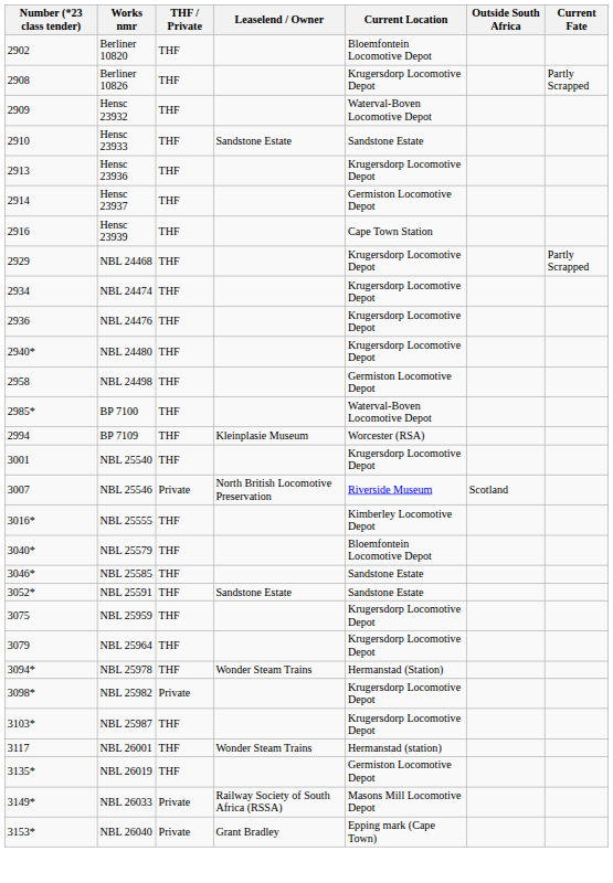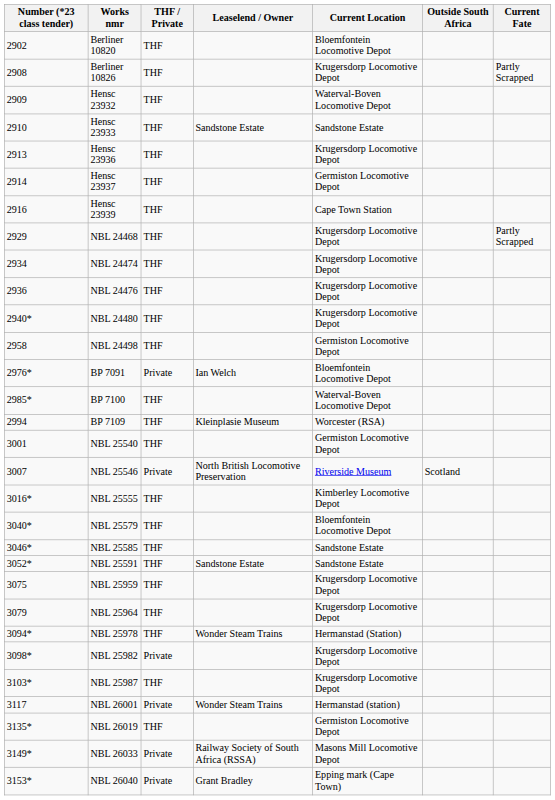 <table class="wikitable">
 <tr>
 <th>Number (*23 class tender)</th>
 <th>Works nmr</th>
 <th>THF / Private</th>
 <th>Leaselend / Owner</th>
 <th>Current Location</th>
 <th>Outside South Africa</th>
 <th>Current Fate</th>
 </tr>
 <tr>
 <td>2902</td>
 <td>Berliner 10820</td>
 <td>THF</td>
 <td></td>
 <td>Bloemfontein Locomotive Depot</td>
 <td></td>
 <td></td>
 </tr>
 <tr>
 <td>2908</td>
 <td>Berliner 10826</td>
 <td>THF</td>
 <td></td>
 <td>Krugersdorp Locomotive Depot</td>
 <td></td>
 <td>Partly Scrapped</td>
 </tr>
 <tr>
 <td>2909</td>
 <td>Hensc 23932</td>
 <td>THF</td>
 <td></td>
 <td>Waterval-Boven Locomotive Depot</td>
 <td></td>
 <td></td>
 </tr>
 <tr>
 <td>2910</td>
 <td>Hensc 23933</td>
 <td>THF</td>
 <td>Sandstone Estate</td>
 <td>Sandstone Estate</td>
 <td></td>
 <td></td>
 </tr>
 <tr>
 <td>2913</td>
 <td>Hensc 23936</td>
 <td>THF</td>
 <td></td>
 <td>Krugersdorp Locomotive Depot</td>
 <td></td>
 <td></td>
 </tr>
 <tr>
 <td>2914</td>
 <td>Hensc 23937</td>
 <td>THF</td>
 <td></td>
 <td>Germiston Locomotive Depot</td>
 <td></td>
 <td></td>
 </tr>
 <tr>
 <td>2916</td>
 <td>Hensc 23939</td>
 <td>THF</td>
 <td></td>
 <td>Cape Town Station</td>
 <td></td>
 <td></td>
 </tr>
 <tr>
 <td>2929</td>
 <td>NBL 24468</td>
 <td>THF</td>
 <td></td>
 <td>Krugersdorp Locomotive Depot</td>
 <td></td>
 <td>Partly Scrapped</td>
 </tr>
 <tr>
 <td>2934</td>
 <td>NBL 24474</td>
 <td>THF</td>
 <td></td>
 <td>Krugersdorp Locomotive Depot</td>
 <td></td>
 <td></td>
 </tr>
 <tr>
 <td>2936</td>
 <td>NBL 24476</td>
 <td>THF</td>
 <td></td>
 <td>Krugersdorp Locomotive Depot</td>
 <td></td>
 <td></td>
 </tr>
 <tr>
 <td>2940*</td>
 <td>NBL 24480</td>
 <td>THF</td>
 <td></td>
 <td>Krugersdorp Locomotive Depot</td>
 <td></td>
 <td></td>
 </tr>
 <tr>
 <td>2958</td>
 <td>NBL 24498</td>
 <td>THF</td>
 <td></td>
 <td>Germiston Locomotive Depot</td>
 <td></td>
 <td></td>
 </tr>
 <tr>
+<td>2976*</td>
+<td>BP 7091</td>
+<td>Private</td>
+<td>Ian Welch</td>
+<td>Bloemfontein Locomotive Depot</td>
+<td></td>
+<td></td>
+</tr>
+<tr>
 <td>2985*</td>
 <td>BP 7100</td>
 <td>THF</td>
 <td></td>
 <td>Waterval-Boven Locomotive Depot</td>
 <td></td>
 <td></td>
 </tr>
 <tr>
 <td>2994</td>
 <td>BP 7109</td>
 <td>THF</td>
 <td>Kleinplasie Museum</td>
 <td>Worcester (RSA)</td>
 <td></td>
 <td></td>
 </tr>
 <tr>
 <td>3001</td>
 <td>NBL 25540</td>
 <td>THF</td>
 <td></td>
-<td>Krugersdorp Locomotive Depot</td>
+<td>Germiston Locomotive Depot</td>
 <td></td>
 <td></td>
 </tr>
 <tr>
 <td>3007</td>
 <td>NBL 25546</td>
 <td>Private</td>
 <td>North British Locomotive Preservation</td>
 <td><a href='#'>Riverside Museum</a></td>
 <td>Scotland</td>
 <td></td>
 </tr>
 <tr>
 <td>3016*</td>
 <td>NBL 25555</td>
 <td>THF</td>
 <td></td>
 <td>Kimberley Locomotive Depot</td>
 <td></td>
 <td></td>
 </tr>
 <tr>
 <td>3040*</td>
 <td>NBL 25579</td>
 <td>THF</td>
 <td></td>
 <td>Bloemfontein Locomotive Depot</td>
 <td></td>
 <td></td>
 </tr>
 <tr>
 <td>3046*</td>
 <td>NBL 25585</td>
 <td>THF</td>
 <td></td>
 <td>Sandstone Estate</td>
 <td></td>
 <td></td>
 </tr>
 <tr>
 <td>3052*</td>
 <td>NBL 25591</td>
 <td>THF</td>
 <td>Sandstone Estate</td>
 <td>Sandstone Estate</td>
 <td></td>
 <td></td>
 </tr>
 <tr>
 <td>3075</td>
 <td>NBL 25959</td>
 <td>THF</td>
 <td></td>
 <td>Krugersdorp Locomotive Depot</td>
 <td></td>
 <td></td>
 </tr>
 <tr>
 <td>3079</td>
 <td>NBL 25964</td>
 <td>THF</td>
 <td></td>
 <td>Krugersdorp Locomotive Depot</td>
 <td></td>
 <td></td>
 </tr>
 <tr>
 <td>3094*</td>
 <td>NBL 25978</td>
 <td>THF</td>
 <td>Wonder Steam Trains</td>
 <td>Hermanstad (Station)</td>
 <td></td>
 <td></td>
 </tr>
 <tr>
 <td>3098*</td>
 <td>NBL 25982</td>
 <td>Private</td>
 <td></td>
 <td>Krugersdorp Locomotive Depot</td>
 <td></td>
 <td></td>
 </tr>
 <tr>
 <td>3103*</td>
 <td>NBL 25987</td>
 <td>THF</td>
 <td></td>
 <td>Krugersdorp Locomotive Depot</td>
 <td></td>
 <td></td>
 </tr>
 <tr>
 <td>3117</td>
 <td>NBL 26001</td>
-<td>THF</td>
+<td>Private</td>
 <td>Wonder Steam Trains</td>
 <td>Hermanstad (station)</td>
 <td></td>
 <td></td>
 </tr>
 <tr>
 <td>3135*</td>
 <td>NBL 26019</td>
 <td>THF</td>
 <td></td>
 <td>Germiston Locomotive Depot</td>
 <td></td>
 <td></td>
 </tr>
 <tr>
 <td>3149*</td>
 <td>NBL 26033</td>
 <td>Private</td>
 <td>Railway Society of South Africa (RSSA)</td>
 <td>Masons Mill Locomotive Depot</td>
 <td></td>
 <td></td>
 </tr>
 <tr>
 <td>3153*</td>
 <td>NBL 26040</td>
 <td>Private</td>
 <td>Grant Bradley</td>
 <td>Epping mark (Cape Town)</td>
 <td></td>
 <td></td>
 </tr>
 </table>
